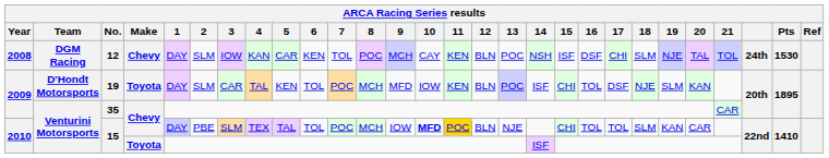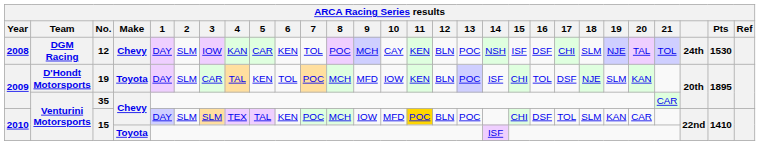 <table class="wikitable" style="text-align:center; font-size:75%">
 <tr>
 <th colspan=28><a href='#'>ARCA Racing Series</a> results</th>
 </tr>
 <tr>
 <th>Year</th>
 <th>Team</th>
 <th>No.</th>
 <th>Make</th>
 <th>1</th>
 <th>2</th>
 <th>3</th>
 <th>4</th>
 <th>5</th>
 <th>6</th>
 <th>7</th>
 <th>8</th>
 <th>9</th>
 <th>10</th>
 <th>11</th>
 <th>12</th>
 <th>13</th>
 <th>14</th>
 <th>15</th>
 <th>16</th>
 <th>17</th>
 <th>18</th>
 <th>19</th>
 <th>20</th>
 <th>21</th>
 <th></th>
 <th>Pts</th>
 <th>Ref</th>
 </tr>
 <tr>
 <th><a href='#'>2008</a></th>
 <th><a href='#'>DGM Racing</a></th>
 <th>12</th>
 <th><a href='#'>Chevy</a></th>
 <td style="background:#EFCFFF;"><a href='#'>DAY</a><br></td>
 <td><a href='#'>SLM</a></td>
 <td style="background:#EFCFFF;"><a href='#'>IOW</a><br></td>
 <td style="background:#DFFFDF;"><a href='#'>KAN</a><br></td>
 <td style="background:#DFFFDF;"><a href='#'>CAR</a><br></td>
 <td><a href='#'>KEN</a></td>
 <td><a href='#'>TOL</a></td>
 <td style="background:#EFCFFF;"><a href='#'>POC</a><br></td>
 <td style="background:#CFCFFF;"><a href='#'>MCH</a><br></td>
 <td><a href='#'>CAY</a></td>
 <td style="background:#DFFFDF;"><a href='#'>KEN</a><br></td>
 <td><a href='#'>BLN</a></td>
 <td><a href='#'>POC</a></td>
 <td style="background:#DFFFDF;"><a href='#'>NSH</a><br></td>
 <td><a href='#'>ISF</a></td>
 <td><a href='#'>DSF</a></td>
 <td style="background:#DFFFDF;"><a href='#'>CHI</a><br></td>
 <td><a href='#'>SLM</a></td>
 <td style="background:#CFCFFF;"><a href='#'>NJE</a><br></td>
 <td style="background:#EFCFFF;"><a href='#'>TAL</a><br></td>
 <td style="background:#CFCFFF;"><a href='#'>TOL</a><br></td>
 <th>24th</th>
 <th>1530</th>
 <th></th>
 </tr>
 <tr>
 <th rowspan=2><a href='#'>2009</a></th>
 <th><a href='#'>D'Hondt Motorsports</a></th>
 <th>19</th>
 <th><a href='#'>Toyota</a></th>
 <td style="background:#EFCFFF;"><a href='#'>DAY</a><br></td>
 <td><a href='#'>SLM</a></td>
 <td style="background:#DFFFDF;"><a href='#'>CAR</a><br></td>
 <td style="background:#FFDF9F;"><a href='#'>TAL</a><br></td>
 <td><a href='#'>KEN</a></td>
 <td><a href='#'>TOL</a></td>
 <td style="background:#FFDF9F;"><a href='#'>POC</a><br></td>
 <td style="background:#DFFFDF;"><a href='#'>MCH</a><br></td>
 <td><a href='#'>MFD</a></td>
 <td><a href='#'>IOW</a></td>
 <td style="background:#DFFFDF;"><a href='#'>KEN</a><br></td>
 <td><a href='#'>BLN</a></td>
 <td style="background:#CFCFFF;"><a href='#'>POC</a><br></td>
 <td><a href='#'>ISF</a></td>
 <td style="background:#DFFFDF;"><a href='#'>CHI</a><br></td>
 <td><a href='#'>TOL</a></td>
 <td><a href='#'>DSF</a></td>
 <td style="background:#DFFFDF;"><a href='#'>NJE</a><br></td>
 <td><a href='#'>SLM</a></td>
 <td style="background:#DFFFDF;"><a href='#'>KAN</a><br></td>
 <td></td>
 <th rowspan=2>20th</th>
 <th rowspan=2>1895</th>
 <th rowspan=2></th>
 </tr>
 <tr>
 <th rowspan=3><a href='#'>Venturini Motorsports</a></th>
 <th>35</th>
 <th rowspan=2><a href='#'>Chevy</a></th>
 <td colspan=20></td>
 <td style="background:#DFFFDF;"><a href='#'>CAR</a><br></td>
 </tr>
 <tr>
 <th rowspan=2><a href='#'>2010</a></th>
 <th rowspan=2>15</th>
 <td style="background:#CFCFFF;"><a href='#'>DAY</a><br></td>
-<td><a href='#'>PBE</a></td>
+<td><a href='#'>SLM</a></td>
 <td style="background:#FFDF9F;"><a href='#'>SLM</a><br></td>
 <td style="background:#EFCFFF;"><a href='#'>TEX</a><br></td>
 <td style="background:#EFCFFF;"><a href='#'>TAL</a><br></td>
-<td><a href='#'>TOL</a></td>
+<td><a href='#'>KEN</a></td>
 <td style="background:#DFFFDF;"><a href='#'>POC</a><br></td>
 <td style="background:#DFFFDF;"><a href='#'>MCH</a><br></td>
 <td><a href='#'>IOW</a></td>
-<td><strong><a href='#'>MFD</a></strong></td>
+<td><a href='#'>MFD</a></td>
 <td style="background: gold;"><a href='#'>POC</a></td>
 <td><a href='#'>BLN</a></td>
-<td><a href='#'>NJE</a></td>
+<td><a href='#'>POC</a></td>
 <td></td>
 <td style="background:#DFFFDF;"><a href='#'>CHI</a><br></td>
-<td><a href='#'>TOL</a></td>
+<td><a href='#'>DSF</a></td>
 <td><a href='#'>TOL</a></td>
 <td><a href='#'>SLM</a></td>
 <td><a href='#'>KAN</a></td>
 <td><a href='#'>CAR</a></td>
 <td></td>
 <th rowspan=2>22nd</th>
 <th rowspan=2>1410</th>
 <th rowspan=2></th>
 </tr>
 <tr>
 <th><a href='#'>Toyota</a></th>
 <td colspan=13></td>
 <td style="background:#EFCFFF;"><a href='#'>ISF</a><br></td>
 <td colspan=7></td>
 </tr>
 </table>
